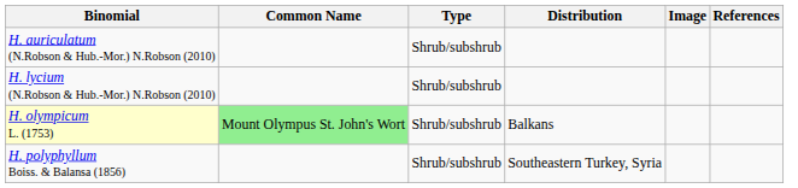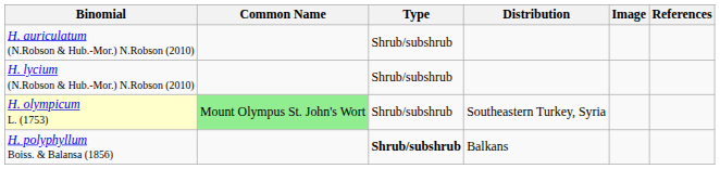 <table class="wikitable mw-collapsible ">
 <tr>
 <th>Binomial</th>
 <th>Common Name</th>
 <th>Type</th>
 <th>Distribution</th>
 <th>Image</th>
 <th>References</th>
 </tr>
 <tr>
 <td><em><a href='#'>H. auriculatum</a></em><br><small>(N.Robson & Hub.-Mor.) N.Robson (2010)</small></td>
 <td></td>
 <td>Shrub/subshrub</td>
 <td></td>
 <td></td>
 <td></td>
 </tr>
 <tr>
 <td><em><a href='#'>H. lycium</a></em><br><small>(N.Robson & Hub.-Mor.) N.Robson (2010)</small></td>
 <td></td>
 <td>Shrub/subshrub</td>
 <td></td>
 <td></td>
 <td></td>
 </tr>
 <tr>
 <td scope="row" style="background:#FFFFCC;"><em><a href='#'>H. olympicum</a></em><br><small>L. (1753)</small></td>
 <td style="background: lightgreen;">Mount Olympus St. John's Wort</td>
 <td>Shrub/subshrub</td>
-<td>Balkans</td>
+<td>Southeastern Turkey, Syria</td>
 <td></td>
 <td></td>
 </tr>
 <tr>
 <td><em><a href='#'>H. polyphyllum</a></em><br><small>Boiss. & Balansa (1856)</small></td>
 <td></td>
-<td>Shrub/subshrub</td>
-<td>Southeastern Turkey, Syria</td>
+<td><strong>Shrub/subshrub</strong></td>
+<td>Balkans</td>
 <td></td>
 <td></td>
 </tr>
 </table>
